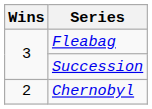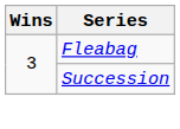 <table class="wikitable">
 <tr>
 <th>Wins</th>
 <th>Series</th>
 </tr>
 <tr>
 <td rowspan="2" style="text-align:center">3</td>
 <td><em><a href='#'>Fleabag</a></em></td>
 </tr>
 <tr>
 <td><em><a href='#'>Succession</a></em></td>
 </tr>
-<tr>
-<td style="text-align:center">2</td>
-<td><em><a href='#'>Chernobyl</a></em></td>
-</tr>
 </table>
